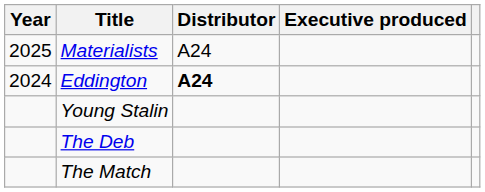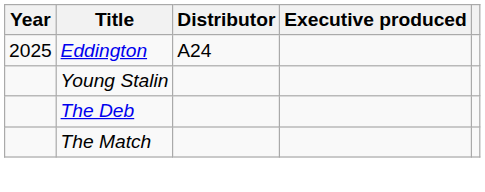 <table class="wikitable plainrowheaders">
 <tr>
 <th scope="col">Year</th>
 <th scope="col">Title</th>
 <th scope="col">Distributor</th>
 <th scope="col">Executive produced</th>
 <th scope="col"></th>
 </tr>
 <tr>
 <td>2025</td>
-<td><em><a href='#'>Materialists</a></em></td>
+<td><em><a href='#'>Eddington</a></em></td>
 <td>A24</td>
-<td></td>
-<td></td>
-</tr>
-<tr>
-<td>2024</td>
-<td><em><a href='#'>Eddington</a></em></td>
-<td><strong>A24</strong></td>
 <td></td>
 <td></td>
 </tr>
 <tr>
 <td></td>
 <td><em>Young Stalin</em></td>
 <td></td>
 <td></td>
 <td></td>
 </tr>
 <tr>
 <td></td>
 <td><em><a href='#'>The Deb</a></em></td>
 <td></td>
 <td></td>
 <td></td>
 </tr>
 <tr>
 <td></td>
 <td><em>The Match</em></td>
 <td></td>
 <td></td>
 <td></td>
 </tr>
 </table>
